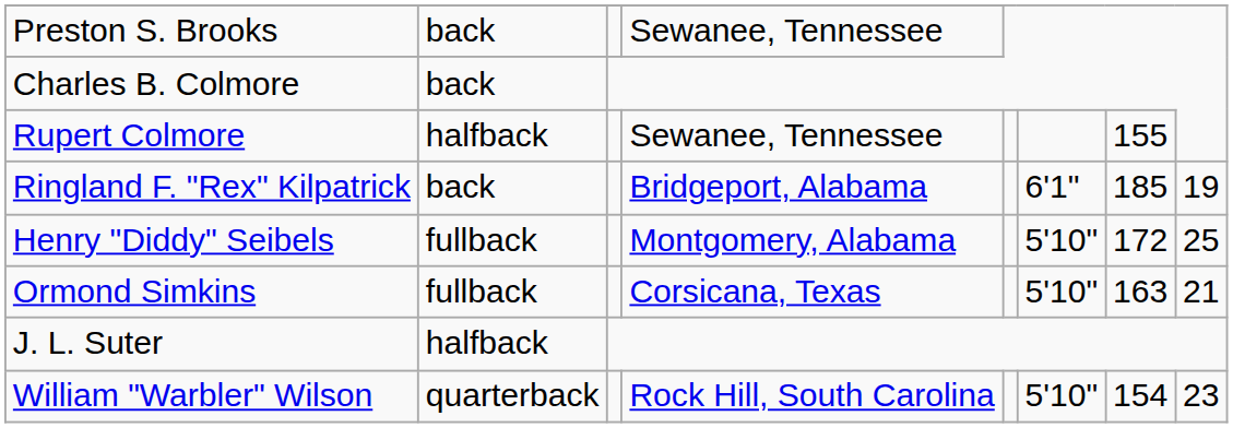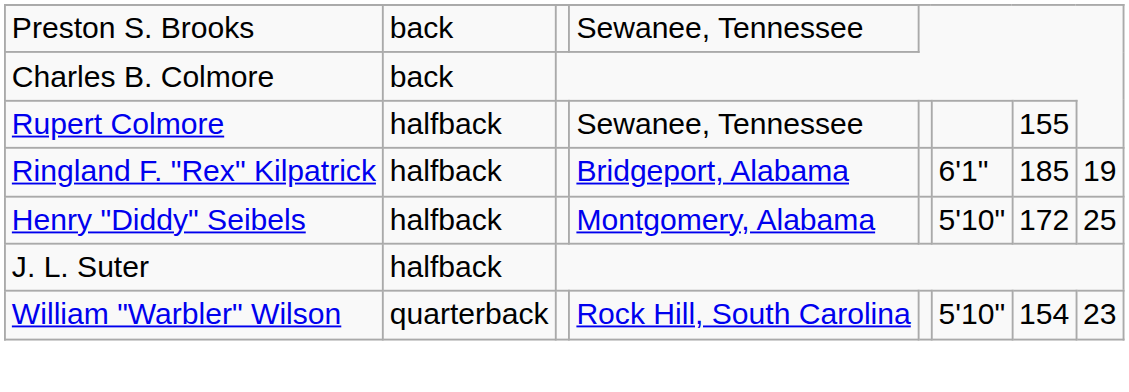 <table class="wikitable">
 <tr>
 </tr>
 <tr>
 <td>Preston S. Brooks</td>
 <td>back</td>
 <td></td>
 <td>Sewanee, Tennessee</td>
 </tr>
 <tr>
 <td>Charles B. Colmore</td>
 <td>back</td>
 </tr>
 <tr>
 <td><a href='#'>Rupert Colmore</a></td>
 <td>halfback</td>
 <td></td>
 <td>Sewanee, Tennessee</td>
 <td></td>
 <td></td>
 <td>155</td>
 </tr>
 <tr>
 <td><a href='#'>Ringland F. "Rex" Kilpatrick</a></td>
-<td>back</td>
+<td>halfback</td>
 <td></td>
 <td><a href='#'>Bridgeport, Alabama</a></td>
 <td></td>
 <td>6'1"</td>
 <td>185</td>
 <td>19</td>
 </tr>
 <tr>
 <td><a href='#'>Henry "Diddy" Seibels</a></td>
-<td>fullback</td>
+<td>halfback</td>
 <td></td>
 <td><a href='#'>Montgomery, Alabama</a></td>
 <td></td>
 <td>5'10"</td>
 <td>172</td>
 <td>25</td>
-</tr>
-<tr>
-<td><a href='#'>Ormond Simkins</a></td>
-<td>fullback</td>
-<td></td>
-<td><a href='#'>Corsicana, Texas</a></td>
-<td></td>
-<td>5'10"</td>
-<td>163</td>
-<td>21</td>
 </tr>
 <tr>
 <td>J. L. Suter</td>
 <td>halfback</td>
 </tr>
 <tr>
 <td><a href='#'>William "Warbler" Wilson</a></td>
 <td>quarterback</td>
 <td></td>
 <td><a href='#'>Rock Hill, South Carolina</a></td>
 <td></td>
 <td>5'10"</td>
 <td>154</td>
 <td>23</td>
 </tr>
 </table>
